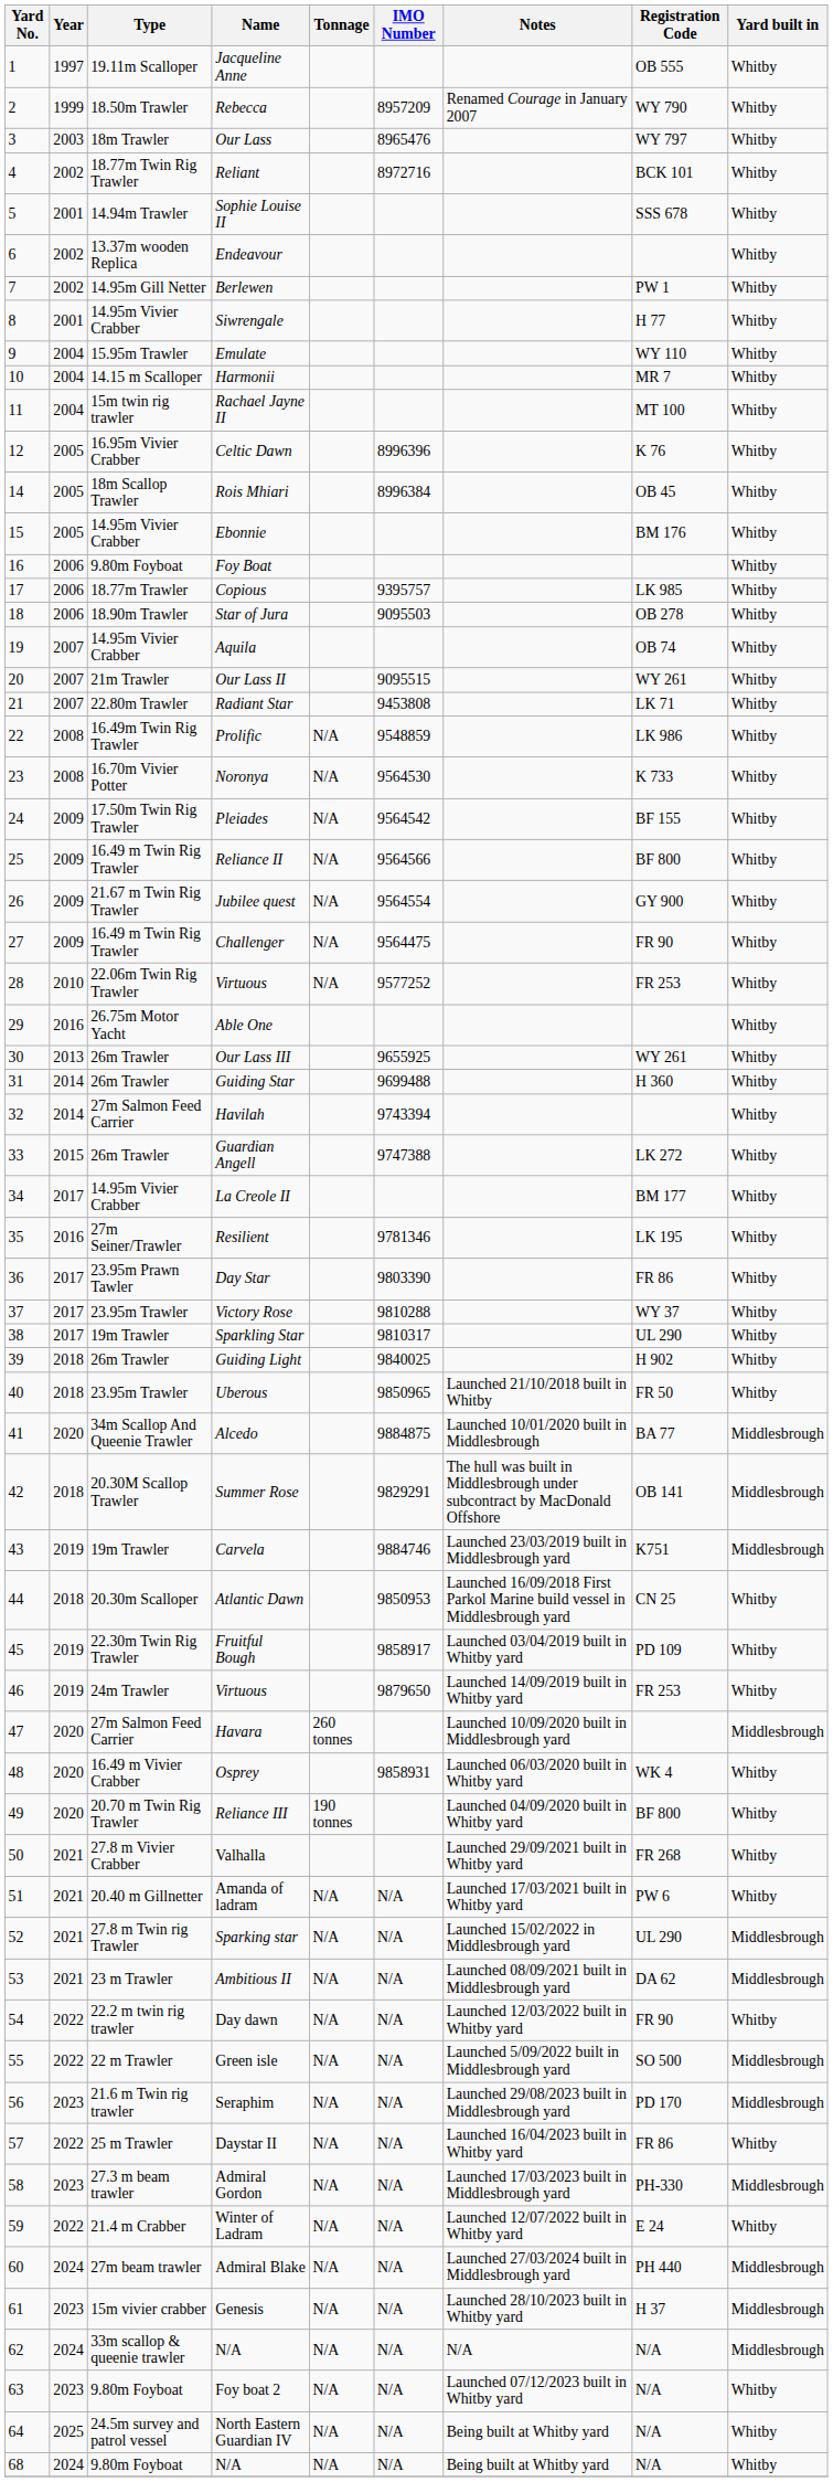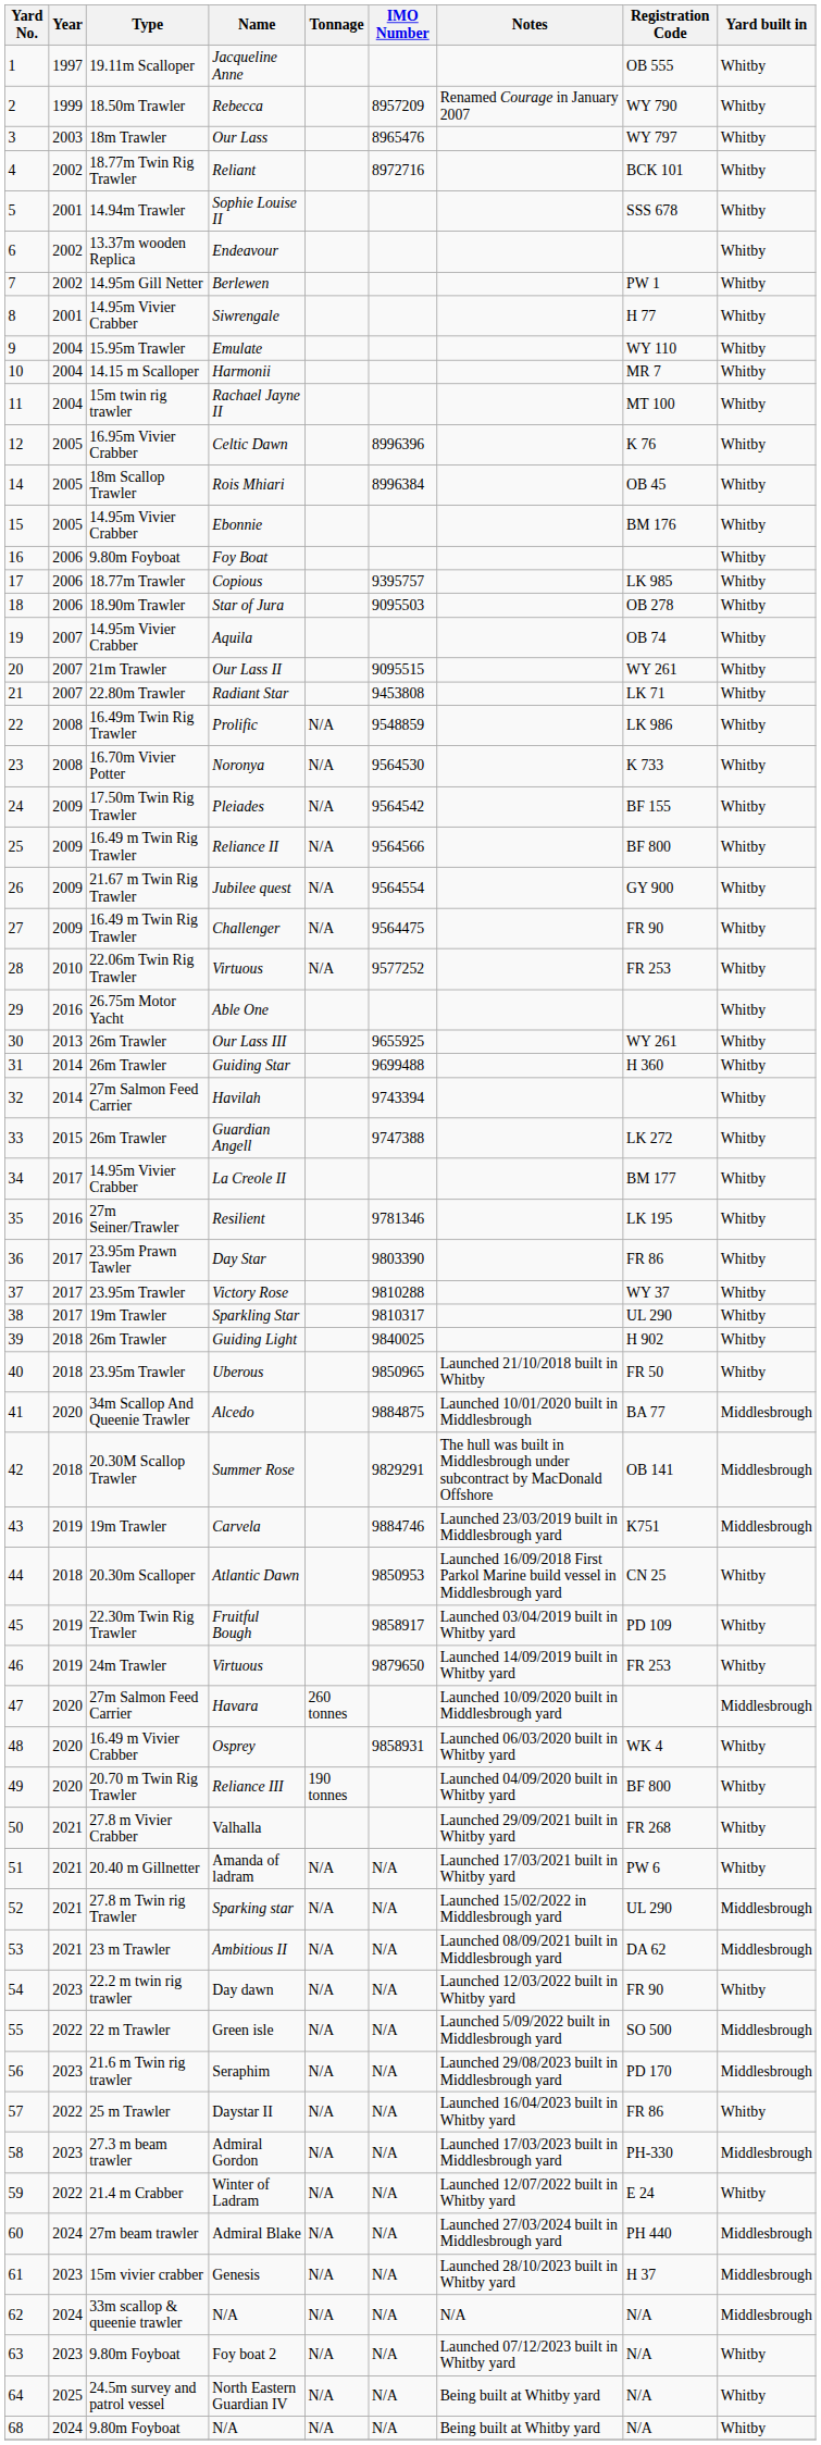 <table class="wikitable">
 <tr>
 <th>Yard No.</th>
 <th>Year</th>
 <th>Type</th>
 <th>Name</th>
 <th>Tonnage</th>
 <th><a href='#'>IMO Number</a></th>
 <th>Notes</th>
 <th>Registration Code</th>
 <th>Yard built in</th>
 </tr>
 <tr>
 <td>1</td>
 <td>1997</td>
 <td>19.11m Scalloper</td>
 <td><em>Jacqueline Anne</em></td>
 <td></td>
 <td></td>
 <td></td>
 <td>OB 555</td>
 <td>Whitby</td>
 </tr>
 <tr>
 <td>2</td>
 <td>1999</td>
 <td>18.50m Trawler</td>
 <td><em>Rebecca </em></td>
 <td></td>
 <td>8957209</td>
 <td>Renamed <em>Courage</em> in January 2007</td>
 <td>WY 790</td>
 <td>Whitby</td>
 </tr>
 <tr>
 <td>3</td>
 <td>2003</td>
 <td>18m Trawler</td>
 <td><em>Our Lass </em></td>
 <td></td>
 <td>8965476</td>
 <td></td>
 <td>WY 797</td>
 <td>Whitby</td>
 </tr>
 <tr>
 <td>4</td>
 <td>2002</td>
 <td>18.77m Twin Rig Trawler</td>
 <td><em>Reliant</em></td>
 <td></td>
 <td>8972716</td>
 <td></td>
 <td>BCK 101</td>
 <td>Whitby</td>
 </tr>
 <tr>
 <td>5</td>
 <td>2001</td>
 <td>14.94m Trawler</td>
 <td><em>Sophie Louise II </em></td>
 <td></td>
 <td></td>
 <td></td>
 <td>SSS 678</td>
 <td>Whitby</td>
 </tr>
 <tr>
 <td>6</td>
 <td>2002</td>
 <td>13.37m wooden Replica</td>
 <td><em>Endeavour</em></td>
 <td></td>
 <td></td>
 <td></td>
 <td></td>
 <td>Whitby</td>
 </tr>
 <tr>
 <td>7</td>
 <td>2002</td>
 <td>14.95m Gill Netter</td>
 <td><em>Berlewen</em></td>
 <td></td>
 <td></td>
 <td></td>
 <td>PW 1</td>
 <td>Whitby</td>
 </tr>
 <tr>
 <td>8</td>
 <td>2001</td>
 <td>14.95m Vivier Crabber</td>
 <td><em>Siwrengale </em></td>
 <td></td>
 <td></td>
 <td></td>
 <td>H 77</td>
 <td>Whitby</td>
 </tr>
 <tr>
 <td>9</td>
 <td>2004</td>
 <td>15.95m Trawler</td>
 <td><em>Emulate</em></td>
 <td></td>
 <td></td>
 <td></td>
 <td>WY 110</td>
 <td>Whitby</td>
 </tr>
 <tr>
 <td>10</td>
 <td>2004</td>
 <td>14.15 m Scalloper</td>
 <td><em>Harmonii</em></td>
 <td></td>
 <td></td>
 <td></td>
 <td>MR 7</td>
 <td>Whitby</td>
 </tr>
 <tr>
 <td>11</td>
 <td>2004</td>
 <td>15m twin rig trawler</td>
 <td><em>Rachael Jayne II</em></td>
 <td></td>
 <td></td>
 <td></td>
 <td>MT 100</td>
 <td>Whitby</td>
 </tr>
 <tr>
 <td>12</td>
 <td>2005</td>
 <td>16.95m Vivier Crabber</td>
 <td><em>Celtic Dawn</em></td>
 <td></td>
 <td>8996396</td>
 <td></td>
 <td>K 76</td>
 <td>Whitby</td>
 </tr>
 <tr>
 <td>14</td>
 <td>2005</td>
 <td>18m Scallop Trawler</td>
 <td><em>Rois Mhiari</em></td>
 <td></td>
 <td>8996384</td>
 <td></td>
 <td>OB 45</td>
 <td>Whitby</td>
 </tr>
 <tr>
 <td>15</td>
 <td>2005</td>
 <td>14.95m Vivier Crabber</td>
 <td><em>Ebonnie</em></td>
 <td></td>
 <td></td>
 <td></td>
 <td>BM 176</td>
 <td>Whitby</td>
 </tr>
 <tr>
 <td>16</td>
 <td>2006</td>
 <td>9.80m Foyboat</td>
 <td><em>Foy Boat</em></td>
 <td></td>
 <td></td>
 <td></td>
 <td></td>
 <td>Whitby</td>
 </tr>
 <tr>
 <td>17</td>
 <td>2006</td>
 <td>18.77m Trawler</td>
 <td><em>Copious</em></td>
 <td></td>
 <td>9395757</td>
 <td></td>
 <td>LK 985</td>
 <td>Whitby</td>
 </tr>
 <tr>
 <td>18</td>
 <td>2006</td>
 <td>18.90m Trawler</td>
 <td><em>Star of Jura</em></td>
 <td></td>
 <td>9095503</td>
 <td></td>
 <td>OB 278</td>
 <td>Whitby</td>
 </tr>
 <tr>
 <td>19</td>
 <td>2007</td>
 <td>14.95m Vivier Crabber</td>
 <td><em>Aquila</em></td>
 <td></td>
 <td></td>
 <td></td>
 <td>OB 74</td>
 <td>Whitby</td>
 </tr>
 <tr>
 <td>20</td>
 <td>2007</td>
 <td>21m Trawler</td>
 <td><em>Our Lass II</em></td>
 <td></td>
 <td>9095515</td>
 <td></td>
 <td>WY 261</td>
 <td>Whitby</td>
 </tr>
 <tr>
 <td>21</td>
 <td>2007</td>
 <td>22.80m Trawler</td>
 <td><em>Radiant Star</em></td>
 <td></td>
 <td>9453808</td>
 <td></td>
 <td>LK 71</td>
 <td>Whitby</td>
 </tr>
 <tr>
 <td>22</td>
 <td>2008</td>
 <td>16.49m Twin Rig Trawler</td>
 <td><em>Prolific</em></td>
 <td>N/A</td>
 <td>9548859</td>
 <td></td>
 <td>LK 986</td>
 <td>Whitby</td>
 </tr>
 <tr>
 <td>23</td>
 <td>2008</td>
 <td>16.70m Vivier Potter</td>
 <td><em>Noronya</em></td>
 <td>N/A</td>
 <td>9564530</td>
 <td></td>
 <td>K 733</td>
 <td>Whitby</td>
 </tr>
 <tr>
 <td>24</td>
 <td>2009</td>
 <td>17.50m Twin Rig Trawler</td>
 <td><em>Pleiades</em></td>
 <td>N/A</td>
 <td>9564542</td>
 <td></td>
 <td>BF 155</td>
 <td>Whitby</td>
 </tr>
 <tr>
 <td>25</td>
 <td>2009</td>
 <td>16.49 m Twin Rig Trawler</td>
 <td><em>Reliance II</em></td>
 <td>N/A</td>
 <td>9564566</td>
 <td></td>
 <td>BF 800</td>
 <td>Whitby</td>
 </tr>
 <tr>
 <td>26</td>
 <td>2009</td>
 <td>21.67 m Twin Rig Trawler</td>
 <td><em>Jubilee quest</em></td>
 <td>N/A</td>
 <td>9564554</td>
 <td></td>
 <td>GY 900</td>
 <td>Whitby</td>
 </tr>
 <tr>
 <td>27</td>
 <td>2009</td>
 <td>16.49 m Twin Rig Trawler</td>
 <td><em>Challenger</em></td>
 <td>N/A</td>
 <td>9564475</td>
 <td></td>
 <td>FR 90</td>
 <td>Whitby</td>
 </tr>
 <tr>
 <td>28</td>
 <td>2010</td>
 <td>22.06m Twin Rig Trawler</td>
 <td><em>Virtuous</em></td>
 <td>N/A</td>
 <td>9577252</td>
 <td></td>
 <td>FR 253</td>
 <td>Whitby</td>
 </tr>
 <tr>
 <td>29</td>
 <td>2016</td>
 <td>26.75m Motor Yacht</td>
 <td><em>Able One</em></td>
 <td></td>
 <td></td>
 <td></td>
 <td></td>
 <td>Whitby</td>
 </tr>
 <tr>
 <td>30</td>
 <td>2013</td>
 <td>26m Trawler</td>
 <td><em>Our Lass III</em></td>
 <td></td>
 <td>9655925</td>
 <td></td>
 <td>WY 261</td>
 <td>Whitby</td>
 </tr>
 <tr>
 <td>31</td>
 <td>2014</td>
 <td>26m Trawler</td>
 <td><em>Guiding Star</em></td>
 <td></td>
 <td>9699488</td>
 <td></td>
 <td>H 360</td>
 <td>Whitby</td>
 </tr>
 <tr>
 <td>32</td>
 <td>2014</td>
 <td>27m Salmon Feed Carrier</td>
 <td><em>Havilah</em></td>
 <td></td>
 <td>9743394</td>
 <td></td>
 <td></td>
 <td>Whitby</td>
 </tr>
 <tr>
 <td>33</td>
 <td>2015</td>
 <td>26m Trawler</td>
 <td><em>Guardian Angell</em></td>
 <td></td>
 <td>9747388</td>
 <td></td>
 <td>LK 272</td>
 <td>Whitby</td>
 </tr>
 <tr>
 <td>34</td>
 <td>2017</td>
 <td>14.95m Vivier Crabber</td>
 <td><em>La Creole II </em></td>
 <td></td>
 <td></td>
 <td></td>
 <td>BM 177</td>
 <td>Whitby</td>
 </tr>
 <tr>
 <td>35</td>
 <td>2016</td>
 <td>27m Seiner/Trawler</td>
 <td><em>Resilient</em></td>
 <td></td>
 <td>9781346</td>
 <td></td>
 <td>LK 195</td>
 <td>Whitby</td>
 </tr>
 <tr>
 <td>36</td>
 <td>2017</td>
 <td>23.95m Prawn Tawler</td>
 <td><em>Day Star</em></td>
 <td></td>
 <td>9803390</td>
 <td></td>
 <td>FR 86</td>
 <td>Whitby</td>
 </tr>
 <tr>
 <td>37</td>
 <td>2017</td>
 <td>23.95m Trawler</td>
 <td><em>Victory Rose</em></td>
 <td></td>
 <td>9810288</td>
 <td></td>
 <td>WY 37</td>
 <td>Whitby</td>
 </tr>
 <tr>
 <td>38</td>
 <td>2017</td>
 <td>19m Trawler</td>
 <td><em>Sparkling Star</em></td>
 <td></td>
 <td>9810317</td>
 <td></td>
 <td>UL 290</td>
 <td>Whitby</td>
 </tr>
 <tr>
 <td>39</td>
 <td>2018</td>
 <td>26m Trawler</td>
 <td><em> Guiding Light</em></td>
 <td></td>
 <td>9840025</td>
 <td></td>
 <td>H 902</td>
 <td>Whitby</td>
 </tr>
 <tr>
 <td>40</td>
 <td>2018</td>
 <td>23.95m Trawler</td>
 <td><em>Uberous</em></td>
 <td></td>
 <td>9850965</td>
 <td>Launched 21/10/2018 built in Whitby</td>
 <td>FR 50</td>
 <td>Whitby</td>
 </tr>
 <tr>
 <td>41</td>
 <td>2020</td>
 <td>34m Scallop And Queenie Trawler</td>
 <td><em>Alcedo</em></td>
 <td></td>
 <td>9884875</td>
 <td>Launched 10/01/2020 built in Middlesbrough</td>
 <td>BA 77</td>
 <td>Middlesbrough</td>
 </tr>
 <tr>
 <td>42</td>
 <td>2018</td>
 <td>20.30M Scallop Trawler</td>
 <td><em>Summer Rose</em></td>
 <td></td>
 <td>9829291</td>
 <td> The hull was built in Middlesbrough under subcontract by MacDonald Offshore</td>
 <td>OB 141</td>
 <td>Middlesbrough</td>
 </tr>
 <tr>
 <td>43</td>
 <td>2019</td>
 <td>19m Trawler</td>
 <td><em>Carvela</em></td>
 <td></td>
 <td>9884746</td>
 <td>Launched 23/03/2019  built in Middlesbrough yard</td>
 <td>K751</td>
 <td>Middlesbrough</td>
 </tr>
 <tr>
 <td>44</td>
 <td>2018</td>
 <td>20.30m Scalloper</td>
 <td><em>Atlantic Dawn</em></td>
 <td></td>
 <td>9850953</td>
 <td>Launched 16/09/2018 First Parkol Marine build vessel in Middlesbrough yard</td>
 <td>CN 25</td>
 <td>Whitby</td>
 </tr>
 <tr>
 <td>45</td>
 <td>2019</td>
 <td>22.30m Twin Rig Trawler</td>
 <td><em>Fruitful Bough</em></td>
 <td></td>
 <td>9858917</td>
 <td>Launched 03/04/2019 built in Whitby  yard</td>
 <td>PD 109</td>
 <td>Whitby</td>
 </tr>
 <tr>
 <td>46</td>
 <td>2019</td>
 <td>24m Trawler</td>
 <td><em>Virtuous </em></td>
 <td></td>
 <td>9879650</td>
 <td>Launched 14/09/2019 built in Whitby yard</td>
 <td>FR 253</td>
 <td>Whitby</td>
 </tr>
 <tr>
 <td>47</td>
 <td>2020</td>
 <td>27m Salmon Feed Carrier</td>
 <td><em>Havara</em></td>
 <td>260 tonnes</td>
 <td></td>
 <td>Launched 10/09/2020 built in Middlesbrough yard</td>
 <td></td>
 <td>Middlesbrough</td>
 </tr>
 <tr>
 <td>48</td>
 <td>2020</td>
 <td>16.49 m Vivier Crabber</td>
 <td><em>Osprey</em></td>
 <td></td>
 <td>9858931</td>
 <td>Launched 06/03/2020 built in Whitby yard</td>
 <td>WK 4</td>
 <td>Whitby</td>
 </tr>
 <tr>
 <td>49</td>
 <td>2020</td>
 <td>20.70 m Twin Rig Trawler</td>
 <td><em>Reliance III</em></td>
 <td>190 tonnes</td>
 <td></td>
 <td>Launched 04/09/2020 built in Whitby yard</td>
 <td>BF 800</td>
 <td>Whitby</td>
 </tr>
 <tr>
 <td>50</td>
 <td>2021</td>
 <td>27.8 m Vivier Crabber</td>
 <td>Valhalla</td>
 <td></td>
 <td></td>
 <td>Launched 29/09/2021 built in Whitby yard</td>
 <td>FR 268</td>
 <td>Whitby</td>
 </tr>
 <tr>
 <td>51</td>
 <td>2021</td>
 <td>20.40 m Gillnetter</td>
 <td>Amanda of ladram</td>
 <td>N/A</td>
 <td>N/A</td>
 <td>Launched 17/03/2021 built in Whitby yard</td>
 <td>PW 6</td>
 <td>Whitby</td>
 </tr>
 <tr>
 <td>52</td>
 <td>2021</td>
 <td>27.8 m Twin rig Trawler</td>
 <td><em>Sparking star</em></td>
 <td>N/A</td>
 <td>N/A</td>
 <td>Launched 15/02/2022 in Middlesbrough yard</td>
 <td>UL 290</td>
 <td>Middlesbrough</td>
 </tr>
 <tr>
 <td>53</td>
 <td>2021</td>
 <td>23 m Trawler</td>
 <td><em>Ambitious II<strong></td>
 <td>N/A</td>
 <td>N/A</td>
 <td>Launched 08/09/2021 built in Middlesbrough yard</td>
 <td>DA 62</td>
 <td>Middlesbrough</td>
 </tr>
 <tr>
 <td>54</td>
-<td>2022</td>
+<td>2023</td>
 <td>22.2 m twin rig trawler</td>
 <td>Day dawn</td>
 <td>N/A</td>
 <td>N/A</td>
 <td>Launched 12/03/2022 built in Whitby yard</td>
 <td>FR 90</td>
 <td>Whitby</td>
 </tr>
 <tr>
 <td>55</td>
 <td>2022</td>
 <td>22 m Trawler</td>
 <td>Green isle</td>
 <td>N/A</td>
 <td>N/A</td>
 <td>Launched 5/09/2022 built in Middlesbrough yard</td>
 <td>SO 500</td>
 <td>Middlesbrough</td>
 </tr>
 <tr>
 <td>56</td>
 <td>2023</td>
 <td>21.6 m Twin rig trawler</td>
 <td>Seraphim</td>
 <td>N/A</td>
 <td>N/A</td>
 <td>Launched 29/08/2023 built in Middlesbrough yard</td>
 <td>PD 170</td>
 <td>Middlesbrough</td>
 </tr>
 <tr>
 <td>57</td>
 <td>2022</td>
 <td>25 m Trawler</td>
 <td>Daystar II</td>
 <td>N/A</td>
 <td>N/A</td>
 <td>Launched 16/04/2023 built in Whitby yard</td>
 <td>FR 86</td>
 <td>Whitby</td>
 </tr>
 <tr>
 <td>58</td>
 <td>2023</td>
 <td>27.3 m beam trawler</td>
 <td>Admiral Gordon</td>
 <td>N/A</td>
 <td>N/A</td>
 <td>Launched 17/03/2023 built in Middlesbrough yard</td>
 <td>PH-330</td>
 <td>Middlesbrough</td>
 </tr>
 <tr>
 <td>59</td>
 <td>2022</td>
 <td>21.4 m Crabber</td>
 <td>Winter of Ladram</td>
 <td>N/A</td>
 <td>N/A</td>
 <td>Launched 12/07/2022 built in Whitby yard</td>
 <td>E 24</td>
 <td>Whitby</td>
 </tr>
 <tr>
 <td>60</td>
 <td>2024</td>
 <td>27m beam trawler</td>
 <td>Admiral Blake</td>
 <td>N/A</td>
 <td>N/A</td>
 <td>Launched 27/03/2024 built in Middlesbrough yard</td>
 <td>PH 440</td>
 <td>Middlesbrough</td>
 </tr>
 <tr>
 <td>61</td>
 <td>2023</td>
 <td>15m vivier crabber</td>
 <td>Genesis</td>
 <td>N/A</td>
 <td>N/A</td>
 <td>Launched 28/10/2023 built in Whitby yard</td>
 <td>H 37</td>
 <td>Middlesbrough</td>
 </tr>
 <tr>
 <td>62</td>
 <td>2024</td>
 <td>33m scallop & queenie trawler</td>
 <td>N/A</td>
 <td>N/A</td>
 <td>N/A</td>
 <td>N/A</td>
 <td>N/A</td>
 <td>Middlesbrough</td>
 </tr>
 <tr>
 <td>63</td>
 <td>2023</td>
 <td>9.80m Foyboat</td>
 <td>Foy boat 2</td>
 <td>N/A</td>
 <td>N/A</td>
 <td>Launched 07/12/2023 built in Whitby yard</td>
 <td>N/A</td>
 <td>Whitby</td>
 </tr>
 <tr>
 <td>64</td>
 <td>2025</td>
 <td>24.5m survey and patrol vessel</td>
 <td>North Eastern Guardian IV</td>
 <td>N/A</td>
 <td>N/A</td>
 <td>Being built at Whitby yard</td>
 <td>N/A</td>
 <td>Whitby</td>
 </tr>
 <tr>
 <td>68</td>
 <td>2024</td>
 <td>9.80m Foyboat</td>
 <td>N/A</td>
 <td>N/A</td>
 <td>N/A</td>
 <td>Being built at Whitby yard</td>
 <td>N/A</td>
 <td>Whitby</td>
 </tr>
 <tr>
 </tr>
 </table>
